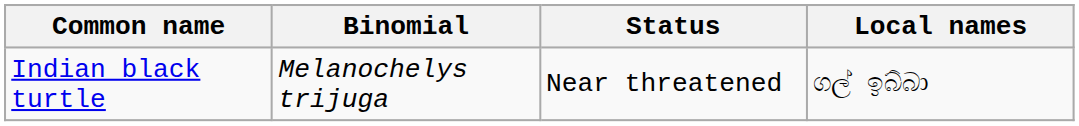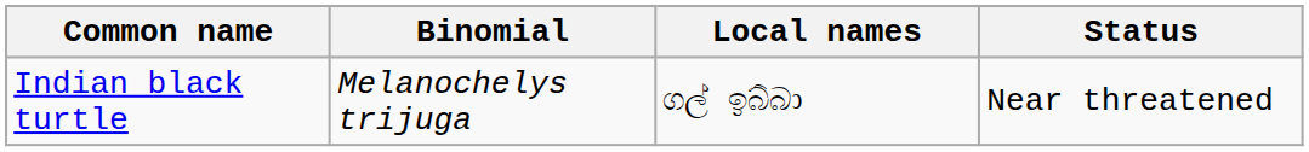 <table width=60% class="wikitable">
 <tr>
 <th width=20%>Common name</th>
 <th width=20%>Binomial</th>
+<th width=20%>Local names</th>
 <th width=20%>Status</th>
-<th width=20%>Local names</th>
 </tr>
 <tr>
 <td><a href='#'>Indian black turtle</a><br></td>
 <td><em>Melanochelys trijuga</em></td>
+<td>ගල් ඉබ්බා</td>
 <td>Near threatened</td>
-<td>ගල් ඉබ්බා</td>
 </tr>
 </table>
